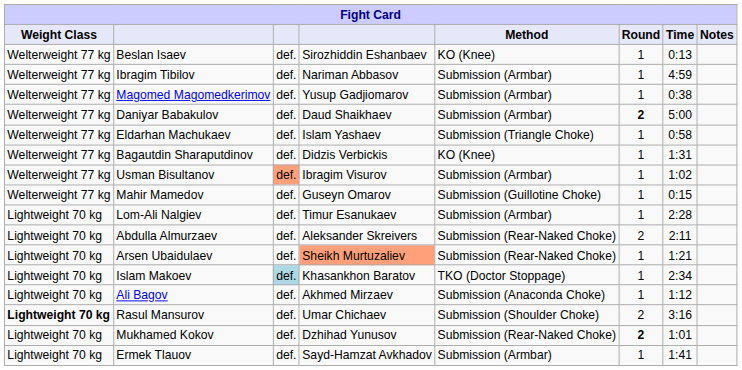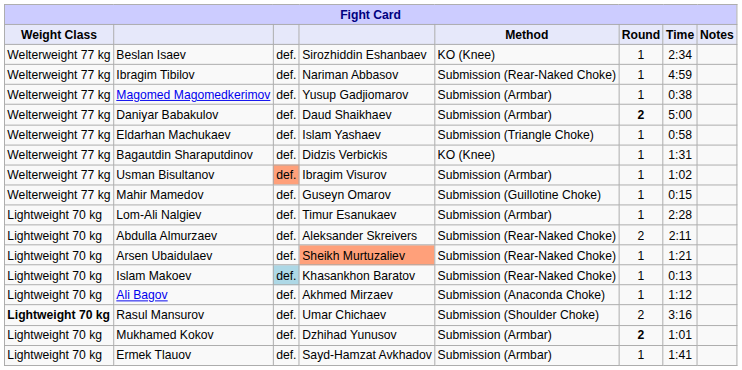 <table class="wikitable" style="font-size: 80%;">
 <tr>
 <th colspan="8" style="background-color: #ccf; color: #000080; text-align: center;">Fight Card</th>
 </tr>
 <tr>
 <th colspan="1" style="background-color: #E6E8FA; color: #000000; text-align: center;">Weight Class</th>
 <th colspan="1" style="background-color: #E6E8FA; color: #000000; text-align: center;"></th>
 <th colspan="1" style="background-color: #E6E8FA; color: #000000; text-align: center;"></th>
 <th colspan="1" style="background-color: #E6E8FA; color: #000000; text-align: center;"></th>
 <th colspan="1" style="background-color: #E6E8FA; color: #000000; text-align: center;">Method</th>
 <th colspan="1" style="background-color: #E6E8FA; color: #000000; text-align: center;">Round</th>
 <th colspan="1" style="background-color: #E6E8FA; color: #000000; text-align: center;">Time</th>
 <th colspan="1" style="background-color: #E6E8FA; color: #000000; text-align: center;">Notes</th>
 </tr>
 <tr>
 <td>Welterweight 77 kg</td>
 <td> Beslan Isaev</td>
 <td>def.</td>
 <td> Sirozhiddin Eshanbaev</td>
 <td>KO (Knee)</td>
 <td align=center>1</td>
-<td align=center>0:13</td>
+<td align=center>2:34</td>
 <td></td>
 </tr>
 <tr>
 <td>Welterweight 77 kg</td>
 <td> Ibragim Tibilov</td>
 <td>def.</td>
 <td> Nariman Abbasov</td>
-<td>Submission (Armbar)</td>
+<td>Submission (Rear-Naked Choke)</td>
 <td align=center>1</td>
 <td align=center>4:59</td>
 <td></td>
 </tr>
 <tr>
 <td>Welterweight 77 kg</td>
 <td> <a href='#'>Magomed Magomedkerimov</a></td>
 <td>def.</td>
 <td> Yusup Gadjiomarov</td>
 <td>Submission (Armbar)</td>
 <td align=center>1</td>
 <td align=center>0:38</td>
 <td></td>
 </tr>
 <tr>
 <td>Welterweight 77 kg</td>
 <td> Daniyar Babakulov</td>
 <td>def.</td>
 <td> Daud Shaikhaev</td>
 <td>Submission (Armbar)</td>
 <td align=center><strong>2</strong></td>
 <td align=center>5:00</td>
 <td></td>
 </tr>
 <tr>
 <td>Welterweight 77 kg</td>
 <td> Eldarhan Machukaev</td>
 <td>def.</td>
 <td> Islam Yashaev</td>
 <td>Submission (Triangle Choke)</td>
 <td align=center>1</td>
 <td align=center>0:58</td>
 <td></td>
 </tr>
 <tr>
 <td>Welterweight 77 kg</td>
 <td> Bagautdin Sharaputdinov</td>
 <td>def.</td>
 <td> Didzis Verbickis</td>
 <td>KO (Knee)</td>
 <td align=center>1</td>
 <td align=center>1:31</td>
 <td></td>
 </tr>
 <tr>
 <td>Welterweight 77 kg</td>
 <td> Usman Bisultanov</td>
 <td style="background: lightsalmon;">def.</td>
 <td> Ibragim Visurov</td>
 <td>Submission (Armbar)</td>
 <td align=center>1</td>
 <td align=center>1:02</td>
 <td></td>
 </tr>
 <tr>
 <td>Welterweight 77 kg</td>
 <td> Mahir Mamedov</td>
 <td>def.</td>
 <td> Guseyn Omarov</td>
 <td>Submission (Guillotine Choke)</td>
 <td align=center>1</td>
 <td align=center>0:15</td>
 <td></td>
 </tr>
 <tr>
 <td>Lightweight 70 kg</td>
 <td> Lom-Ali Nalgiev</td>
 <td>def.</td>
 <td> Timur Esanukaev</td>
 <td>Submission (Armbar)</td>
 <td align=center>1</td>
 <td align=center>2:28</td>
 <td></td>
 </tr>
 <tr>
 <td>Lightweight 70 kg</td>
 <td> Abdulla Almurzaev</td>
 <td>def.</td>
 <td> Aleksander Skreivers</td>
 <td>Submission (Rear-Naked Choke)</td>
 <td align=center>2</td>
 <td align=center>2:11</td>
 <td></td>
 </tr>
 <tr>
 <td>Lightweight 70 kg</td>
 <td> Arsen Ubaidulaev</td>
 <td>def.</td>
 <td style="background: lightsalmon;"> Sheikh Murtuzaliev</td>
 <td>Submission (Rear-Naked Choke)</td>
 <td align=center>1</td>
 <td align=center>1:21</td>
 <td></td>
 </tr>
 <tr>
 <td>Lightweight 70 kg</td>
 <td> Islam Makoev</td>
 <td style="background: lightblue;">def.</td>
 <td> Khasankhon Baratov</td>
-<td>TKO (Doctor Stoppage)</td>
+<td>Submission (Rear-Naked Choke)</td>
 <td align=center>1</td>
-<td align=center>2:34</td>
+<td align=center>0:13</td>
 <td></td>
 </tr>
 <tr>
 <td>Lightweight 70 kg</td>
 <td> <a href='#'>Ali Bagov</a></td>
 <td>def.</td>
 <td> Akhmed Mirzaev</td>
 <td>Submission (Anaconda Choke)</td>
 <td align=center>1</td>
 <td align=center>1:12</td>
 <td></td>
 </tr>
 <tr>
 <td><strong>Lightweight 70 kg</strong></td>
 <td> Rasul Mansurov</td>
 <td>def.</td>
 <td> Umar Chichaev</td>
 <td>Submission (Shoulder Choke)</td>
 <td align=center>2</td>
 <td align=center>3:16</td>
 <td></td>
 </tr>
 <tr>
 <td>Lightweight 70 kg</td>
 <td> Mukhamed Kokov</td>
 <td>def.</td>
 <td> Dzhihad Yunusov</td>
-<td>Submission (Rear-Naked Choke)</td>
+<td>Submission (Armbar)</td>
 <td align=center><strong>2</strong></td>
 <td align=center>1:01</td>
 <td></td>
 </tr>
 <tr>
 <td>Lightweight 70 kg</td>
 <td> Ermek Tlauov</td>
 <td>def.</td>
 <td> Sayd-Hamzat Avkhadov</td>
 <td>Submission (Armbar)</td>
 <td align=center>1</td>
 <td align=center>1:41</td>
 <td></td>
 </tr>
 </table>
